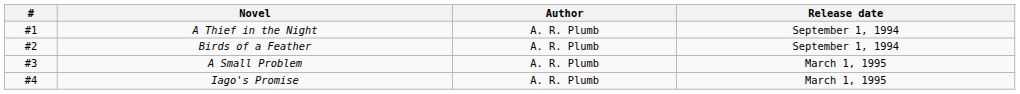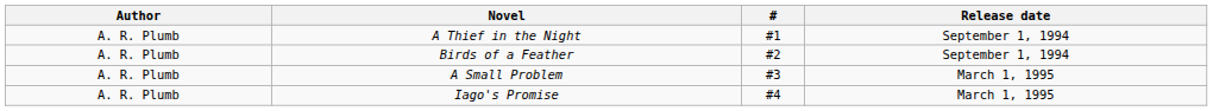 <table class="wikitable sortable" width="100%" border="1" style="font-size: 100%; text-align:center">
 <tr>
+<th>Author</th>
+<th>Novel</th>
 <th>#</th>
-<th>Novel</th>
-<th>Author</th>
 <th>Release date</th>
 </tr>
 <tr>
+<td>A. R. Plumb</td>
+<td><em>A Thief in the Night</em></td>
 <td>#1</td>
-<td><em>A Thief in the Night</em></td>
-<td>A. R. Plumb</td>
 <td>September 1, 1994</td>
 </tr>
 <tr>
+<td>A. R. Plumb</td>
+<td><em>Birds of a Feather</em></td>
 <td>#2</td>
-<td><em>Birds of a Feather</em></td>
-<td>A. R. Plumb</td>
 <td>September 1, 1994</td>
 </tr>
 <tr>
+<td>A. R. Plumb</td>
+<td><em>A Small Problem</em></td>
 <td>#3</td>
-<td><em>A Small Problem</em></td>
-<td>A. R. Plumb</td>
 <td>March 1, 1995</td>
 </tr>
 <tr>
+<td>A. R. Plumb</td>
+<td><em>Iago's Promise</em></td>
 <td>#4</td>
-<td><em>Iago's Promise</em></td>
-<td>A. R. Plumb</td>
 <td>March 1, 1995</td>
 </tr>
 </table>
